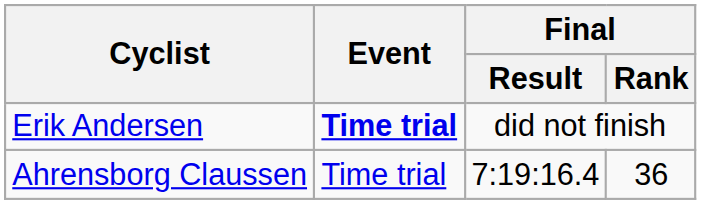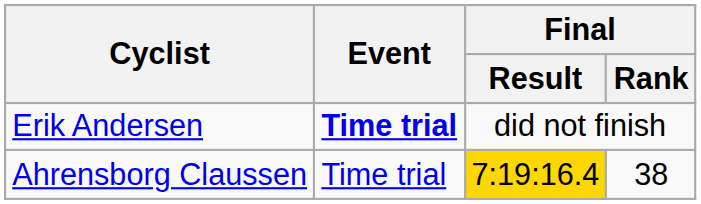 <table class=wikitable style="font-size:90%">
 <tr>
 <th rowspan=2>Cyclist</th>
 <th rowspan=2>Event</th>
 <th colspan=2>Final</th>
 </tr>
 <tr>
 <th>Result</th>
 <th>Rank</th>
 </tr>
 <tr>
 <td><a href='#'>Erik Andersen</a></td>
 <td><strong><a href='#'>Time trial</a></strong></td>
 <td align=center colspan=2>did not finish</td>
 </tr>
 <tr>
 <td><a href='#'>Ahrensborg Claussen</a></td>
 <td><a href='#'>Time trial</a></td>
-<td align=center>7:19:16.4</td>
-<td align=center>36</td>
+<td align=center style="background: gold;">7:19:16.4</td>
+<td align=center>38</td>
 </tr>
 </table>
